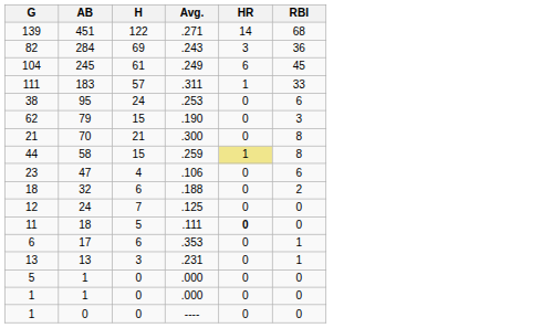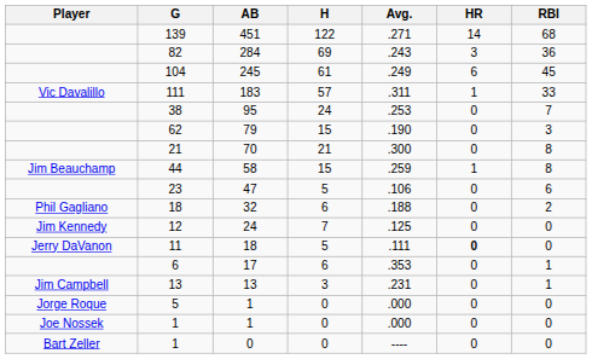 <table class="wikitable sortable">
 <tr>
+<th bgcolor="#DDDDFF" width="16%">Player</th>
 <th bgcolor="#DDDDFF" width="9%">G</th>
 <th bgcolor="#DDDDFF" width="9%">AB</th>
 <th bgcolor="#DDDDFF" width="9%">H</th>
 <th bgcolor="#DDDDFF" width="9%">Avg.</th>
 <th bgcolor="#DDDDFF" width="9%">HR</th>
 <th bgcolor="#DDDDFF" width="9%">RBI</th>
 </tr>
 <tr align="center">
+<td></td>
 <td>139</td>
 <td>451</td>
 <td>122</td>
 <td>.271</td>
 <td>14</td>
 <td>68</td>
 </tr>
 <tr align="center">
+<td></td>
 <td>82</td>
 <td>284</td>
 <td>69</td>
 <td>.243</td>
 <td>3</td>
 <td>36</td>
 </tr>
 <tr align="center">
+<td></td>
 <td>104</td>
 <td>245</td>
 <td>61</td>
 <td>.249</td>
 <td>6</td>
 <td>45</td>
 </tr>
 <tr align="center">
+<td><a href='#'>Vic Davalillo</a></td>
 <td>111</td>
 <td>183</td>
 <td>57</td>
 <td>.311</td>
 <td>1</td>
 <td>33</td>
 </tr>
 <tr align=center>
+<td></td>
 <td>38</td>
 <td>95</td>
 <td>24</td>
 <td>.253</td>
 <td>0</td>
-<td>6</td>
+<td>7</td>
 </tr>
 <tr align="center">
+<td></td>
 <td>62</td>
 <td>79</td>
 <td>15</td>
 <td>.190</td>
 <td>0</td>
 <td>3</td>
 </tr>
 <tr align="center">
+<td></td>
 <td>21</td>
 <td>70</td>
 <td>21</td>
 <td>.300</td>
 <td>0</td>
 <td>8</td>
 </tr>
 <tr align="center">
+<td><a href='#'>Jim Beauchamp</a></td>
 <td>44</td>
 <td>58</td>
 <td>15</td>
 <td>.259</td>
-<td style="background: khaki;">1</td>
+<td>1</td>
 <td>8</td>
 </tr>
 <tr align=center>
+<td></td>
 <td>23</td>
 <td>47</td>
-<td>4</td>
+<td>5</td>
 <td>.106</td>
 <td>0</td>
 <td>6</td>
 </tr>
 <tr align="center">
+<td><a href='#'>Phil Gagliano</a></td>
 <td>18</td>
 <td>32</td>
 <td>6</td>
 <td>.188</td>
 <td>0</td>
 <td>2</td>
 </tr>
 <tr align=center>
+<td><a href='#'>Jim Kennedy</a></td>
 <td>12</td>
 <td>24</td>
 <td>7</td>
 <td>.125</td>
 <td>0</td>
 <td>0</td>
 </tr>
 <tr align=center>
+<td><a href='#'>Jerry DaVanon</a></td>
 <td>11</td>
 <td>18</td>
 <td>5</td>
 <td>.111</td>
 <td><strong>0</strong></td>
 <td>0</td>
 </tr>
 <tr align=center>
+<td></td>
 <td>6</td>
 <td>17</td>
 <td>6</td>
 <td>.353</td>
 <td>0</td>
 <td>1</td>
 </tr>
 <tr align="center">
+<td><a href='#'>Jim Campbell</a></td>
 <td>13</td>
 <td>13</td>
 <td>3</td>
 <td>.231</td>
 <td>0</td>
 <td>1</td>
 </tr>
 <tr align=center>
+<td><a href='#'>Jorge Roque</a></td>
 <td>5</td>
 <td>1</td>
 <td>0</td>
 <td>.000</td>
 <td>0</td>
 <td>0</td>
 </tr>
 <tr align=center>
+<td><a href='#'>Joe Nossek</a></td>
 <td>1</td>
 <td>1</td>
 <td>0</td>
 <td>.000</td>
 <td>0</td>
 <td>0</td>
 </tr>
 <tr align=center>
+<td><a href='#'>Bart Zeller</a></td>
 <td>1</td>
 <td>0</td>
 <td>0</td>
 <td>----</td>
 <td>0</td>
 <td>0</td>
 </tr>
 </table>
